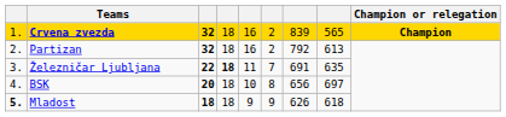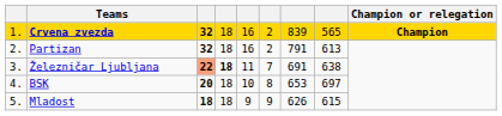 <table class="wikitable" style="text-align: center;">
 <tr>
 <th width=20></th>
 <th width=200>Teams</th>
 <th></th>
 <th width=20></th>
 <th width=20></th>
 <th width=20></th>
 <th width=35></th>
 <th width=35></th>
 <th>Champion or relegation</th>
 </tr>
 <tr bgcolor=gold>
 <td>1.</td>
 <td style="text-align:left;"><strong><a href='#'>Crvena zvezda</a></strong></td>
 <td><strong>32</strong></td>
 <td>18</td>
 <td>16</td>
 <td>2</td>
 <td>839</td>
 <td>565</td>
 <td><strong>Champion</strong></td>
 </tr>
 <tr align=center>
 <td>2.</td>
 <td style="text-align:left;"><a href='#'>Partizan</a></td>
 <td><strong>32</strong></td>
 <td>18</td>
 <td>16</td>
 <td>2</td>
-<td>792</td>
+<td>791</td>
 <td>613</td>
 </tr>
 <tr align=center>
 <td>3.</td>
 <td style="text-align:left;"><a href='#'>Železničar Ljubljana</a></td>
-<td><strong>22</strong></td>
+<td style="background: lightsalmon;"><strong>22</strong></td>
 <td><strong>18</strong></td>
 <td>11</td>
 <td>7</td>
 <td>691</td>
-<td>635</td>
+<td>638</td>
 </tr>
 <tr align=center>
 <td>4.</td>
 <td style="text-align:left;"><a href='#'>BSK</a></td>
 <td><strong>20</strong></td>
 <td>18</td>
 <td>10</td>
 <td>8</td>
-<td>656</td>
+<td>653</td>
 <td>697</td>
 </tr>
 <tr align=center>
-<td><strong>5.</strong></td>
+<td>5.</td>
 <td style="text-align:left;"><a href='#'>Mladost</a></td>
 <td><strong>18</strong></td>
 <td>18</td>
 <td>9</td>
 <td>9</td>
 <td>626</td>
-<td>618</td>
+<td>615</td>
 </tr>
 </table>
